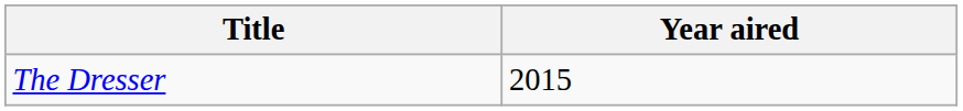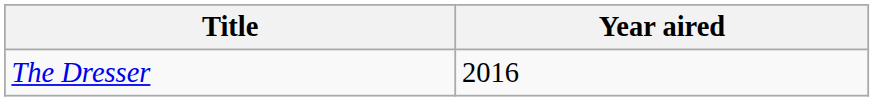 <table class="wikitable sortable" style="width:55%">
 <tr>
 <th>Title</th>
 <th>Year aired</th>
 </tr>
 <tr>
 <td><em><a href='#'>The Dresser</a></em></td>
-<td>2015</td>
+<td>2016</td>
 </tr>
 </table>
